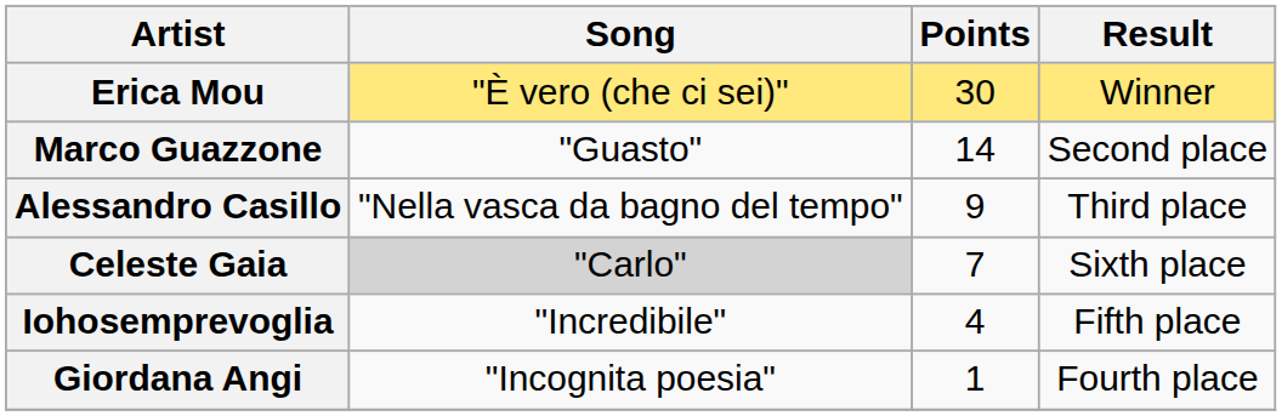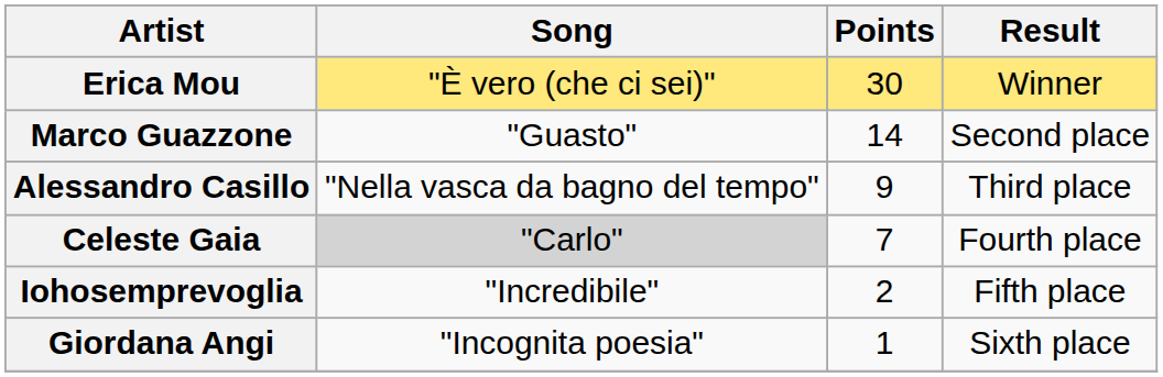 <table class="wikitable plainrowheaders" style="text-align:center">
 <tr>
 <th scope="col">Artist</th>
 <th scope="col">Song</th>
 <th scope="col">Points</th>
 <th scope="col">Result</th>
 </tr>
 <tr style="background:#ffe87c;">
 <th scope="row">Erica Mou</th>
 <td>"È vero (che ci sei)"</td>
 <td>30</td>
 <td>Winner</td>
 </tr>
 <tr>
 <th scope="row">Marco Guazzone</th>
 <td>"Guasto"</td>
 <td>14</td>
 <td>Second place</td>
 </tr>
 <tr>
 <th scope="row">Alessandro Casillo</th>
 <td>"Nella vasca da bagno del tempo"</td>
 <td>9</td>
 <td>Third place</td>
 </tr>
 <tr>
 <th scope="row">Celeste Gaia</th>
 <td style="background: lightgrey;">"Carlo"</td>
 <td>7</td>
-<td>Sixth place</td>
+<td>Fourth place</td>
 </tr>
 <tr>
 <th scope="row">Iohosemprevoglia</th>
 <td>"Incredibile"</td>
-<td>4</td>
+<td>2</td>
 <td>Fifth place</td>
 </tr>
 <tr>
 <th scope="row">Giordana Angi</th>
 <td>"Incognita poesia"</td>
 <td>1</td>
-<td>Fourth place</td>
+<td>Sixth place</td>
 </tr>
 <tr>
 </tr>
 </table>
